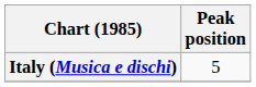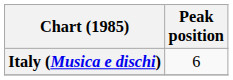 <table class="wikitable sortable plainrowheaders" style="text-align:center">
 <tr>
 <th scope="col">Chart (1985)</th>
 <th scope="col">Peak<br>position</th>
 </tr>
 <tr>
 <th scope="row">Italy (<em><a href='#'>Musica e dischi</a></em>)</th>
-<td>5</td>
+<td>6</td>
 </tr>
 <tr>
 </tr>
 </table>
